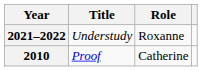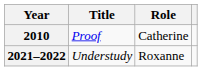 <table class="wikitable sortable plainrowheaders">
 <tr>
 <th scope="col">Year</th>
 <th scope="col">Title</th>
 <th scope="col">Role</th>
 <th scope="col" class="unsortable"></th>
 </tr>
 <tr>
+<th scope="row">2010</th>
+<td><em><a href='#'>Proof</a></em></td>
+<td>Catherine</td>
+<td></td>
+</tr>
+<tr>
 <th scope="row">2021–2022</th>
 <td><em>Understudy</em></td>
 <td>Roxanne</td>
 <td></td>
 </tr>
-<tr>
-<th scope="row">2010</th>
-<td><em><a href='#'>Proof</a></em></td>
-<td>Catherine</td>
-<td></td>
-</tr>
 </table>
